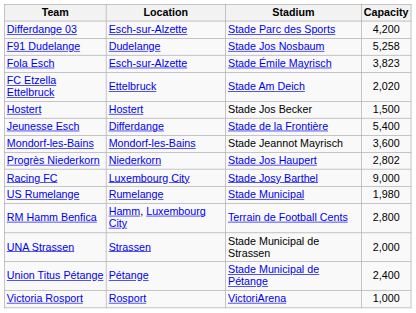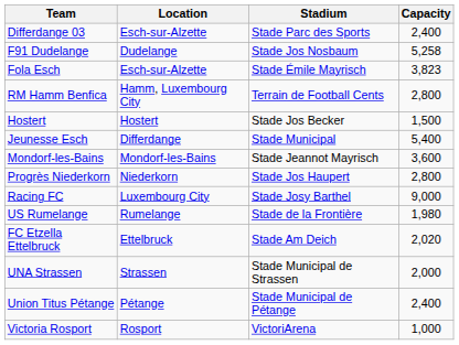 <table class="wikitable sortable">
 <tr>
 <th>Team</th>
 <th>Location</th>
 <th>Stadium</th>
 <th>Capacity</th>
 </tr>
 <tr>
 <td><a href='#'>Differdange 03</a></td>
 <td><a href='#'>Esch-sur-Alzette</a></td>
 <td><a href='#'>Stade Parc des Sports</a></td>
-<td align="center">4,200</td>
+<td align="center">2,400</td>
 </tr>
 <tr>
 <td><a href='#'>F91 Dudelange</a></td>
 <td><a href='#'>Dudelange</a></td>
 <td><a href='#'>Stade Jos Nosbaum</a></td>
 <td align="center">5,258</td>
 </tr>
 <tr>
 <td><a href='#'>Fola Esch</a></td>
 <td><a href='#'>Esch-sur-Alzette</a></td>
 <td><a href='#'>Stade Émile Mayrisch</a></td>
 <td align="center">3,823</td>
 </tr>
 <tr>
-<td><a href='#'>FC Etzella Ettelbruck</a></td>
-<td><a href='#'>Ettelbruck</a></td>
-<td><a href='#'>Stade Am Deich</a></td>
-<td align="center">2,020</td>
+<td><a href='#'>RM Hamm Benfica</a></td>
+<td><a href='#'>Hamm</a>, <a href='#'>Luxembourg City</a></td>
+<td><a href='#'>Terrain de Football Cents</a></td>
+<td align="center">2,800</td>
 </tr>
 <tr>
 <td><a href='#'>Hostert</a></td>
 <td><a href='#'>Hostert</a></td>
 <td>Stade Jos Becker</td>
 <td align="center">1,500</td>
 </tr>
 <tr>
 <td><a href='#'>Jeunesse Esch</a></td>
 <td><a href='#'>Differdange</a></td>
-<td><a href='#'>Stade de la Frontière</a></td>
+<td><a href='#'>Stade Municipal</a></td>
 <td align="center">5,400</td>
 </tr>
 <tr>
 <td><a href='#'>Mondorf-les-Bains</a></td>
 <td><a href='#'>Mondorf-les-Bains</a></td>
 <td>Stade Jeannot Mayrisch</td>
 <td align="center">3,600</td>
 </tr>
 <tr>
 <td><a href='#'>Progrès Niederkorn</a></td>
 <td><a href='#'>Niederkorn</a></td>
 <td><a href='#'>Stade Jos Haupert</a></td>
-<td align="center">2,802</td>
+<td align="center">2,800</td>
 </tr>
 <tr>
 <td><a href='#'>Racing FC</a></td>
 <td><a href='#'>Luxembourg City</a></td>
 <td><a href='#'>Stade Josy Barthel</a></td>
 <td align="center">9,000</td>
 </tr>
 <tr>
 <td><a href='#'>US Rumelange</a></td>
 <td><a href='#'>Rumelange</a></td>
-<td><a href='#'>Stade Municipal</a></td>
+<td><a href='#'>Stade de la Frontière</a></td>
 <td align="center">1,980</td>
 </tr>
 <tr>
-<td><a href='#'>RM Hamm Benfica</a></td>
-<td><a href='#'>Hamm</a>, <a href='#'>Luxembourg City</a></td>
-<td><a href='#'>Terrain de Football Cents</a></td>
-<td align="center">2,800</td>
+<td><a href='#'>FC Etzella Ettelbruck</a></td>
+<td><a href='#'>Ettelbruck</a></td>
+<td><a href='#'>Stade Am Deich</a></td>
+<td align="center">2,020</td>
 </tr>
 <tr>
 <td><a href='#'>UNA Strassen</a></td>
 <td><a href='#'>Strassen</a></td>
 <td>Stade Municipal de Strassen</td>
 <td align="center">2,000</td>
 </tr>
 <tr>
 <td><a href='#'>Union Titus Pétange</a></td>
 <td><a href='#'>Pétange</a></td>
 <td><a href='#'>Stade Municipal de Pétange</a></td>
 <td align="center">2,400</td>
 </tr>
 <tr>
 <td><a href='#'>Victoria Rosport</a></td>
 <td><a href='#'>Rosport</a></td>
 <td><a href='#'>VictoriArena</a></td>
 <td align="center">1,000</td>
 </tr>
 </table>
